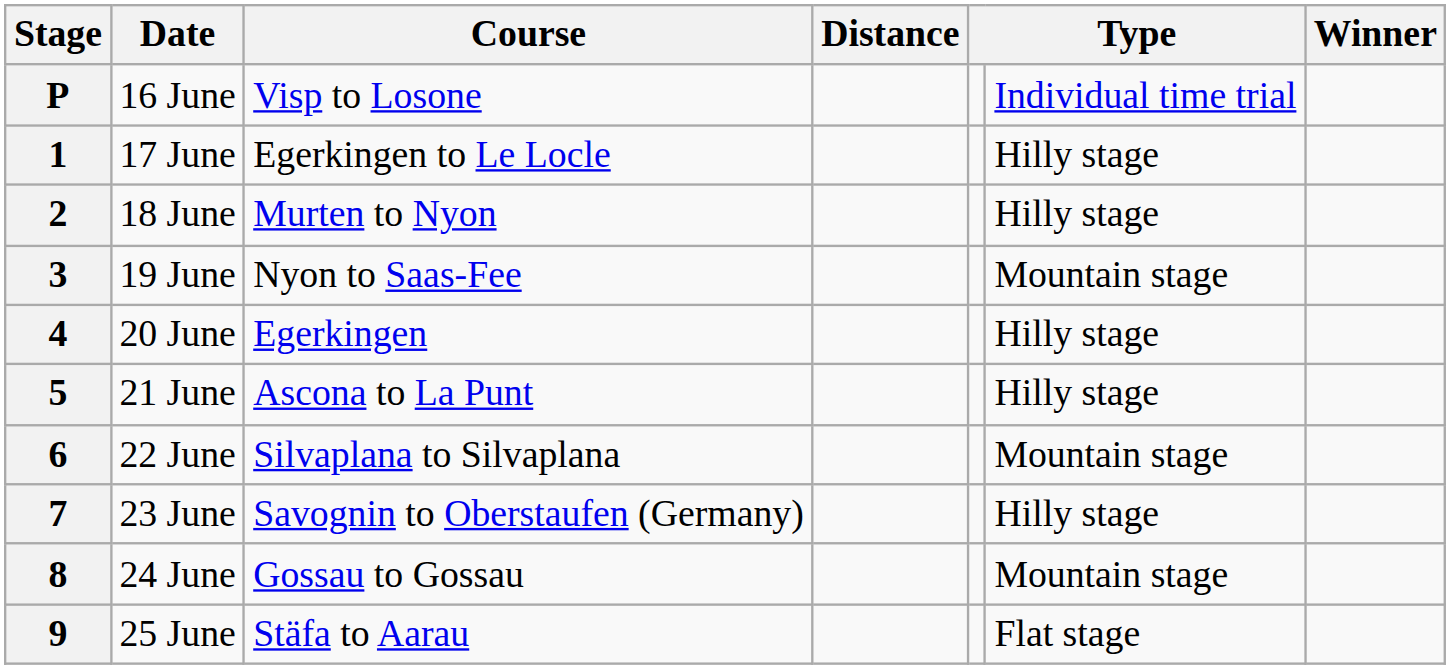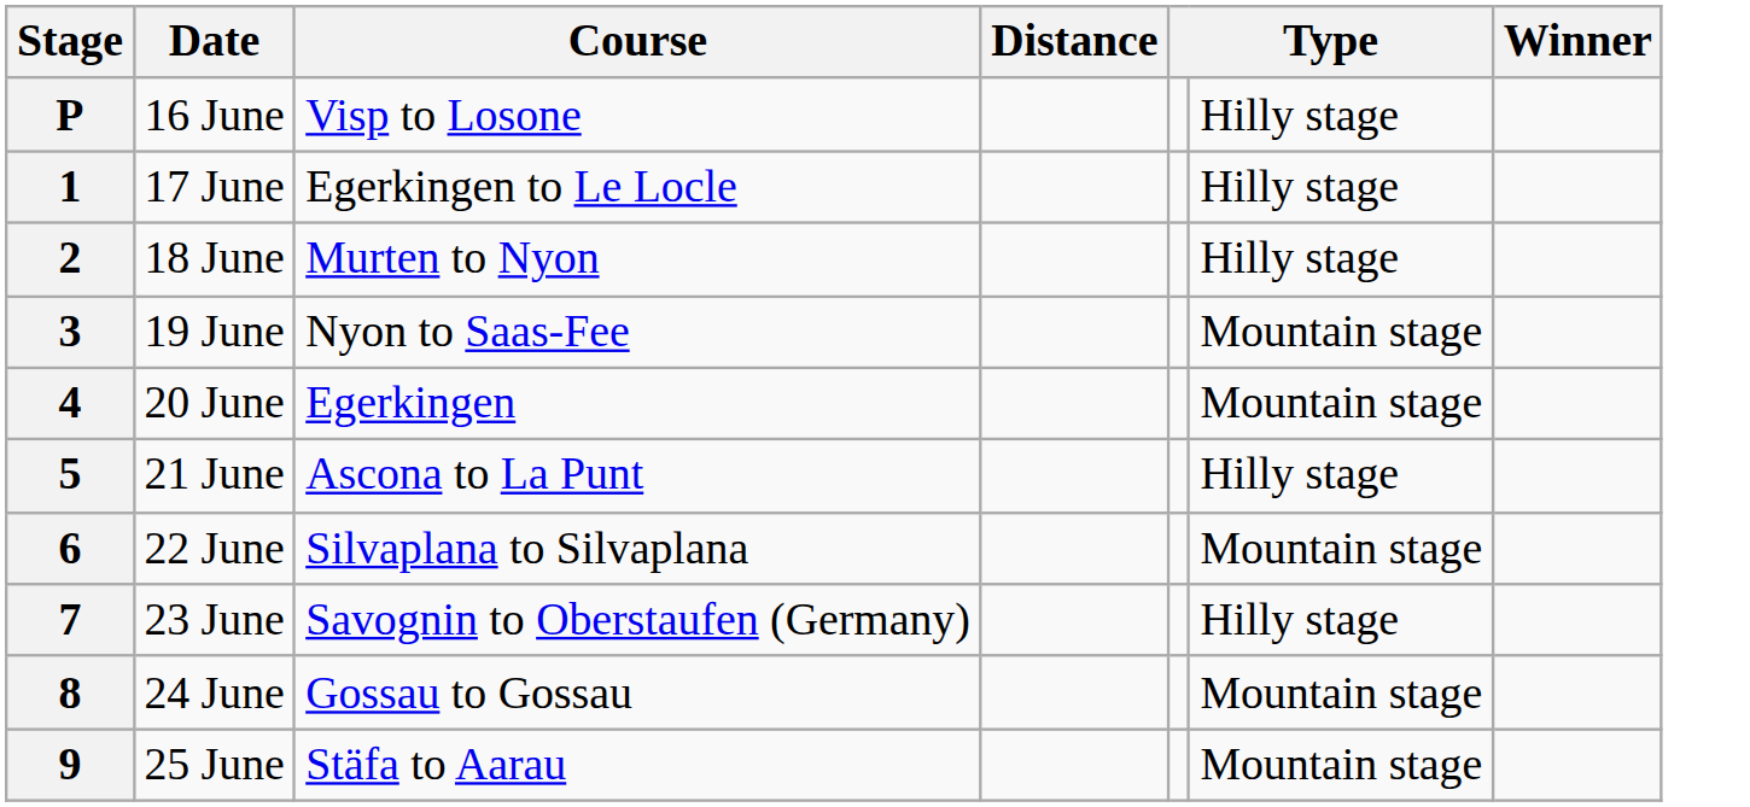 <table class="wikitable">
 <tr>
 <th scope="col">Stage</th>
 <th scope="col">Date</th>
 <th scope="col">Course</th>
 <th scope="col">Distance</th>
 <th scope="col" colspan="2">Type</th>
 <th scope="col">Winner</th>
 </tr>
 <tr>
 <th scope="row">P</th>
 <td style="text-align:right;">16 June</td>
 <td><a href='#'>Visp</a> to <a href='#'>Losone</a></td>
 <td></td>
 <td></td>
-<td><a href='#'>Individual time trial</a></td>
+<td>Hilly stage</td>
 <td></td>
 </tr>
 <tr>
 <th scope="row">1</th>
 <td style="text-align:right;">17 June</td>
 <td>Egerkingen to <a href='#'>Le Locle</a></td>
 <td></td>
 <td></td>
 <td>Hilly stage</td>
 <td></td>
 </tr>
 <tr>
 <th scope="row">2</th>
 <td style="text-align:right;">18 June</td>
 <td><a href='#'>Murten</a> to <a href='#'>Nyon</a></td>
 <td></td>
 <td></td>
 <td>Hilly stage</td>
 <td></td>
 </tr>
 <tr>
 <th scope="row">3</th>
 <td style="text-align:right;">19 June</td>
 <td>Nyon to <a href='#'>Saas-Fee</a></td>
 <td></td>
 <td></td>
 <td>Mountain stage</td>
 <td></td>
 </tr>
 <tr>
 <th scope="row">4</th>
 <td style="text-align:right;">20 June</td>
 <td><a href='#'>Egerkingen</a></td>
 <td></td>
 <td></td>
-<td>Hilly stage</td>
+<td>Mountain stage</td>
 <td></td>
 </tr>
 <tr>
 <th scope="row">5</th>
 <td style="text-align:right;">21 June</td>
 <td><a href='#'>Ascona</a> to <a href='#'>La Punt</a></td>
 <td></td>
 <td></td>
 <td>Hilly stage</td>
 <td></td>
 </tr>
 <tr>
 <th scope="row">6</th>
 <td style="text-align:right;">22 June</td>
 <td><a href='#'>Silvaplana</a> to Silvaplana</td>
 <td></td>
 <td></td>
 <td>Mountain stage</td>
 <td></td>
 </tr>
 <tr>
 <th scope="row">7</th>
 <td style="text-align:right;">23 June</td>
 <td><a href='#'>Savognin</a> to <a href='#'>Oberstaufen</a> (Germany)</td>
 <td></td>
 <td></td>
 <td>Hilly stage</td>
 <td></td>
 </tr>
 <tr>
 <th scope="row">8</th>
 <td style="text-align:right;">24 June</td>
 <td><a href='#'>Gossau</a> to Gossau</td>
 <td></td>
 <td></td>
 <td>Mountain stage</td>
 <td></td>
 </tr>
 <tr>
 <th scope="row">9</th>
 <td style="text-align:right;">25 June</td>
 <td><a href='#'>Stäfa</a> to <a href='#'>Aarau</a></td>
 <td></td>
 <td></td>
-<td>Flat stage</td>
+<td>Mountain stage</td>
 <td></td>
 </tr>
 </table>
